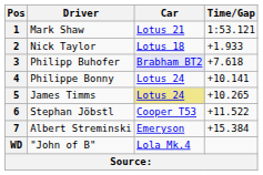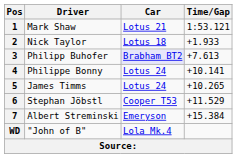 <table class="wikitable" style="font-size: 85%;">
 <tr>
 <th>Pos</th>
 <th>Driver</th>
 <th>Car</th>
 <th>Time/Gap</th>
 </tr>
 <tr>
 <th>1</th>
 <td> Mark Shaw</td>
 <td><a href='#'>Lotus 21</a></td>
 <td>1:53.121</td>
 </tr>
 <tr>
 <th>2</th>
 <td> Nick Taylor</td>
 <td><a href='#'>Lotus 18</a></td>
 <td>+1.933</td>
 </tr>
 <tr>
 <th>3</th>
 <td> Philipp Buhofer</td>
 <td style="background: lavender;"><a href='#'>Brabham BT2</a></td>
-<td>+7.618</td>
+<td>+7.613</td>
 </tr>
 <tr>
 <th>4</th>
 <td> Philippe Bonny</td>
 <td><a href='#'>Lotus 24</a></td>
 <td>+10.141</td>
 </tr>
 <tr>
 <th>5</th>
 <td> James Timms</td>
-<td style="background: khaki;"><a href='#'>Lotus 24</a></td>
+<td><a href='#'>Lotus 24</a></td>
 <td>+10.265</td>
 </tr>
 <tr>
 <th>6</th>
 <td> Stephan Jöbstl</td>
 <td><a href='#'>Cooper T53</a></td>
-<td>+11.522</td>
+<td>+11.529</td>
 </tr>
 <tr>
 <th>7</th>
 <td> Albert Streminski</td>
 <td><a href='#'>Emeryson</a></td>
 <td>+15.384</td>
 </tr>
 <tr>
 <th>WD</th>
 <td> "John of B"</td>
 <td><a href='#'>Lola Mk.4</a></td>
 <td></td>
 </tr>
 <tr>
 <th colspan=4>Source:</th>
 </tr>
 </table>
